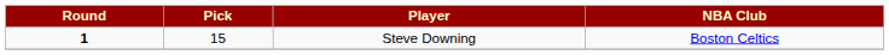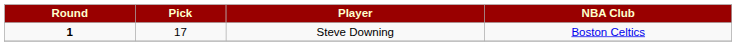 <table class="wikitable" width="80%">
 <tr align="center"  style="background:#990000;color:#FFFFCC;">
 <td><strong>Round</strong></td>
 <td><strong>Pick</strong></td>
 <td><strong>Player</strong></td>
 <td><strong>NBA Club</strong></td>
 </tr>
 <tr align="center" bgcolor="">
 <td><strong>1</strong></td>
-<td>15</td>
+<td>17</td>
 <td>Steve Downing</td>
 <td><a href='#'>Boston Celtics</a></td>
 </tr>
 <tr align="center" bgcolor="">
 </tr>
 </table>
